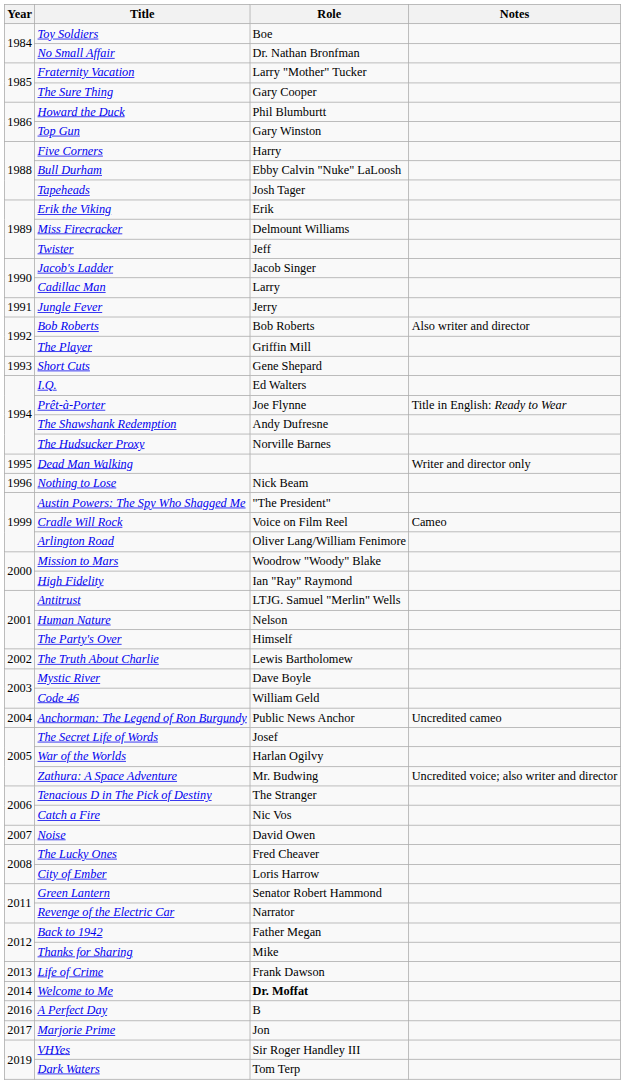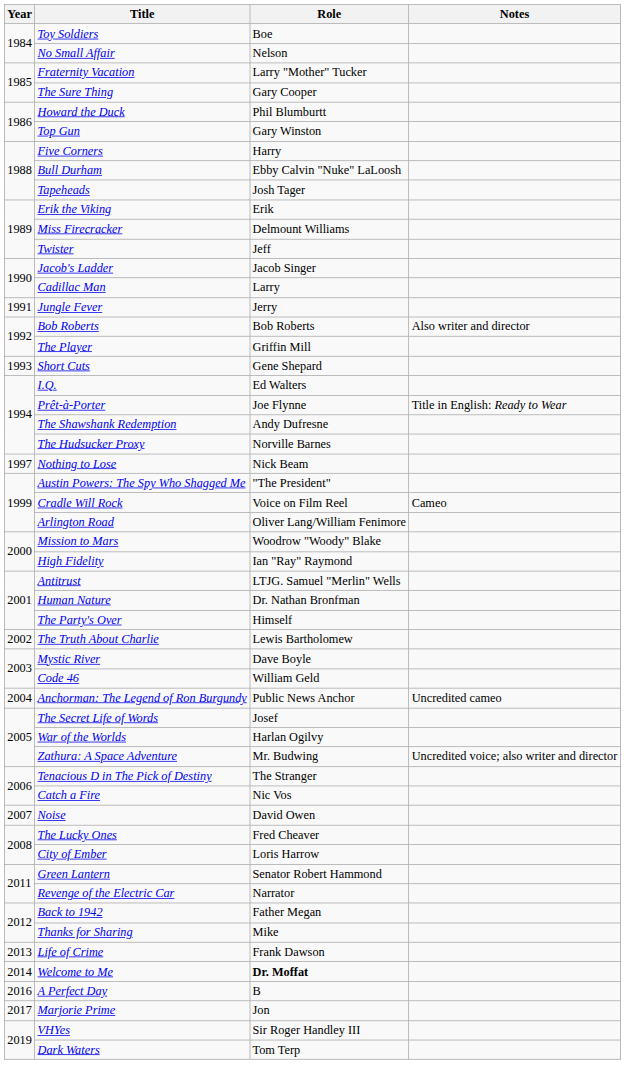 <table class="wikitable sortable">
 <tr>
 <th>Year</th>
 <th>Title</th>
 <th>Role</th>
 <th class=unsortable>Notes</th>
 </tr>
 <tr>
 <td rowspan="2">1984</td>
 <td><em><a href='#'>Toy Soldiers</a></em></td>
 <td>Boe</td>
 <td></td>
 </tr>
 <tr>
 <td><em><a href='#'>No Small Affair</a></em></td>
-<td>Dr. Nathan Bronfman</td>
+<td>Nelson</td>
 <td></td>
 </tr>
 <tr>
 <td rowspan="2">1985</td>
 <td><em><a href='#'>Fraternity Vacation</a></em></td>
 <td>Larry "Mother" Tucker</td>
 <td></td>
 </tr>
 <tr>
 <td><em><a href='#'>The Sure Thing</a></em></td>
 <td>Gary Cooper</td>
 <td></td>
 </tr>
 <tr>
 <td rowspan="2">1986</td>
 <td><em><a href='#'>Howard the Duck</a></em></td>
 <td>Phil Blumburtt</td>
 <td></td>
 </tr>
 <tr>
 <td><em><a href='#'>Top Gun</a></em></td>
 <td>Gary Winston</td>
 <td></td>
 </tr>
 <tr>
 <td rowspan="3">1988</td>
 <td><em><a href='#'>Five Corners</a></em></td>
 <td>Harry</td>
 <td></td>
 </tr>
 <tr>
 <td><em><a href='#'>Bull Durham</a></em></td>
 <td>Ebby Calvin "Nuke" LaLoosh</td>
 <td></td>
 </tr>
 <tr>
 <td><em><a href='#'>Tapeheads</a></em></td>
 <td>Josh Tager</td>
 <td></td>
 </tr>
 <tr>
 <td rowspan="3">1989</td>
 <td><em><a href='#'>Erik the Viking</a></em></td>
 <td>Erik</td>
 <td></td>
 </tr>
 <tr>
 <td><em><a href='#'>Miss Firecracker</a></em></td>
 <td>Delmount Williams</td>
 <td></td>
 </tr>
 <tr>
 <td><em><a href='#'>Twister</a></em></td>
 <td>Jeff</td>
 <td></td>
 </tr>
 <tr>
 <td rowspan="2">1990</td>
 <td><em><a href='#'>Jacob's Ladder</a></em></td>
 <td>Jacob Singer</td>
 <td></td>
 </tr>
 <tr>
 <td><em><a href='#'>Cadillac Man</a></em></td>
 <td>Larry</td>
 <td></td>
 </tr>
 <tr>
 <td>1991</td>
 <td><em><a href='#'>Jungle Fever</a></em></td>
 <td>Jerry</td>
 <td></td>
 </tr>
 <tr>
 <td rowspan="2">1992</td>
 <td><em><a href='#'>Bob Roberts</a></em></td>
 <td>Bob Roberts</td>
 <td>Also writer and director</td>
 </tr>
 <tr>
 <td><em><a href='#'>The Player</a></em></td>
 <td>Griffin Mill</td>
 <td></td>
 </tr>
 <tr>
 <td>1993</td>
 <td><em><a href='#'>Short Cuts</a></em></td>
 <td>Gene Shepard</td>
 <td></td>
 </tr>
 <tr>
 <td rowspan="4">1994</td>
 <td><em><a href='#'>I.Q.</a></em></td>
 <td>Ed Walters</td>
 <td></td>
 </tr>
 <tr>
 <td><em><a href='#'>Prêt-à-Porter</a></em></td>
 <td>Joe Flynne</td>
 <td>Title in English: <em>Ready to Wear</em></td>
 </tr>
 <tr>
 <td><em><a href='#'>The Shawshank Redemption</a></em></td>
 <td>Andy Dufresne</td>
 <td></td>
 </tr>
 <tr>
 <td><em><a href='#'>The Hudsucker Proxy</a></em></td>
 <td>Norville Barnes</td>
 <td></td>
 </tr>
 <tr>
-<td>1995</td>
-<td><em><a href='#'>Dead Man Walking</a></em></td>
-<td></td>
-<td>Writer and director only</td>
-</tr>
-<tr>
-<td>1996</td>
+<td>1997</td>
 <td><em><a href='#'>Nothing to Lose</a></em></td>
 <td>Nick Beam</td>
 <td></td>
 </tr>
 <tr>
 <td rowspan="3">1999</td>
 <td><em><a href='#'>Austin Powers: The Spy Who Shagged Me</a></em></td>
 <td>"The President"</td>
 <td></td>
 </tr>
 <tr>
 <td><em><a href='#'>Cradle Will Rock</a></em></td>
 <td>Voice on Film Reel</td>
 <td>Cameo</td>
 </tr>
 <tr>
 <td><em><a href='#'>Arlington Road</a></em></td>
 <td>Oliver Lang/William Fenimore</td>
 <td></td>
 </tr>
 <tr>
 <td rowspan="2">2000</td>
 <td><em><a href='#'>Mission to Mars</a></em></td>
 <td>Woodrow "Woody" Blake</td>
 <td></td>
 </tr>
 <tr>
 <td><em><a href='#'>High Fidelity</a></em></td>
 <td>Ian "Ray" Raymond</td>
 <td></td>
 </tr>
 <tr>
 <td rowspan="3">2001</td>
 <td><em><a href='#'>Antitrust</a></em></td>
 <td>LTJG. Samuel "Merlin" Wells</td>
 <td></td>
 </tr>
 <tr>
 <td><em><a href='#'>Human Nature</a></em></td>
-<td>Nelson</td>
+<td>Dr. Nathan Bronfman</td>
 <td></td>
 </tr>
 <tr>
 <td><em><a href='#'>The Party's Over</a></em></td>
 <td>Himself</td>
 <td></td>
 </tr>
 <tr>
 <td>2002</td>
 <td><em><a href='#'>The Truth About Charlie</a></em></td>
 <td>Lewis Bartholomew</td>
 <td></td>
 </tr>
 <tr>
 <td rowspan="2">2003</td>
 <td><em><a href='#'>Mystic River</a></em></td>
 <td>Dave Boyle</td>
 <td></td>
 </tr>
 <tr>
 <td><em><a href='#'>Code 46</a></em></td>
 <td>William Geld</td>
 <td></td>
 </tr>
 <tr>
 <td>2004</td>
 <td><em><a href='#'>Anchorman: The Legend of Ron Burgundy</a></em></td>
 <td>Public News Anchor</td>
 <td>Uncredited cameo</td>
 </tr>
 <tr>
 <td rowspan="3">2005</td>
 <td><em><a href='#'>The Secret Life of Words</a></em></td>
 <td>Josef</td>
 <td></td>
 </tr>
 <tr>
 <td><em><a href='#'>War of the Worlds</a></em></td>
 <td>Harlan Ogilvy</td>
 <td></td>
 </tr>
 <tr>
 <td><em><a href='#'>Zathura: A Space Adventure</a></em></td>
 <td>Mr. Budwing</td>
 <td>Uncredited voice; also writer and director</td>
 </tr>
 <tr>
 <td rowspan="2">2006</td>
 <td><em><a href='#'>Tenacious D in The Pick of Destiny</a></em></td>
 <td>The Stranger</td>
 <td></td>
 </tr>
 <tr>
 <td><em><a href='#'>Catch a Fire</a></em></td>
 <td>Nic Vos</td>
 <td></td>
 </tr>
 <tr>
 <td>2007</td>
 <td><em><a href='#'>Noise</a></em></td>
 <td>David Owen</td>
 <td></td>
 </tr>
 <tr>
 <td rowspan="2">2008</td>
 <td><em><a href='#'>The Lucky Ones</a></em></td>
 <td>Fred Cheaver</td>
 <td></td>
 </tr>
 <tr>
 <td><em><a href='#'>City of Ember</a></em></td>
 <td>Loris Harrow</td>
 <td></td>
 </tr>
 <tr>
 <td rowspan="2">2011</td>
 <td><em><a href='#'>Green Lantern</a></em></td>
 <td>Senator Robert Hammond</td>
 <td></td>
 </tr>
 <tr>
 <td><em><a href='#'>Revenge of the Electric Car</a></em></td>
 <td>Narrator</td>
 <td></td>
 </tr>
 <tr>
 <td rowspan="2">2012</td>
 <td><em><a href='#'>Back to 1942</a></em></td>
 <td>Father Megan</td>
 <td></td>
 </tr>
 <tr>
 <td><em><a href='#'>Thanks for Sharing</a></em></td>
 <td>Mike</td>
 <td></td>
 </tr>
 <tr>
 <td>2013</td>
 <td><em><a href='#'>Life of Crime</a></em></td>
 <td>Frank Dawson</td>
 <td></td>
 </tr>
 <tr>
 <td>2014</td>
 <td><em><a href='#'>Welcome to Me</a></em></td>
 <td><strong>Dr. Moffat</strong></td>
 <td></td>
 </tr>
 <tr>
 <td>2016</td>
 <td><em><a href='#'>A Perfect Day</a></em></td>
 <td>B</td>
 <td></td>
 </tr>
 <tr>
 <td>2017</td>
 <td><em><a href='#'>Marjorie Prime</a></em></td>
 <td>Jon</td>
 <td></td>
 </tr>
 <tr>
 <td rowspan="2">2019</td>
 <td><em><a href='#'>VHYes</a></em></td>
 <td>Sir Roger Handley III</td>
 <td></td>
 </tr>
 <tr>
 <td><em><a href='#'>Dark Waters</a></em></td>
 <td>Tom Terp</td>
 <td></td>
 </tr>
 </table>
